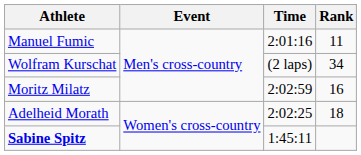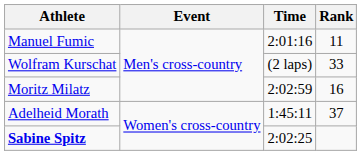 <table class=wikitable style="font-size:90%">
 <tr>
 <th>Athlete</th>
 <th>Event</th>
 <th>Time</th>
 <th>Rank</th>
 </tr>
 <tr align=center>
 <td align=left><a href='#'>Manuel Fumic</a></td>
 <td align=left rowspan=3><a href='#'>Men's cross-country</a></td>
 <td>2:01:16</td>
 <td>11</td>
 </tr>
 <tr align=center>
 <td align=left><a href='#'>Wolfram Kurschat</a></td>
 <td> (2 laps)</td>
-<td>34</td>
+<td>33</td>
 </tr>
 <tr align=center>
 <td align=left><a href='#'>Moritz Milatz</a></td>
 <td>2:02:59</td>
 <td>16</td>
 </tr>
 <tr align=center>
 <td align=left><a href='#'>Adelheid Morath</a></td>
 <td align=left rowspan=2><a href='#'>Women's cross-country</a></td>
-<td>2:02:25</td>
-<td>18</td>
+<td>1:45:11</td>
+<td>37</td>
 </tr>
 <tr align=center>
 <td align=left><strong><a href='#'>Sabine Spitz</a></strong></td>
-<td>1:45:11</td>
+<td>2:02:25</td>
 <td></td>
 </tr>
 </table>
